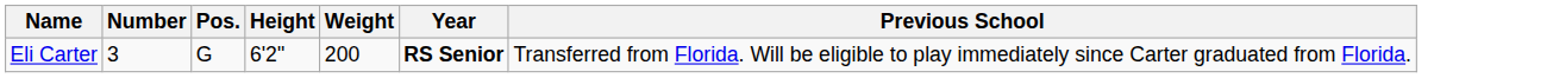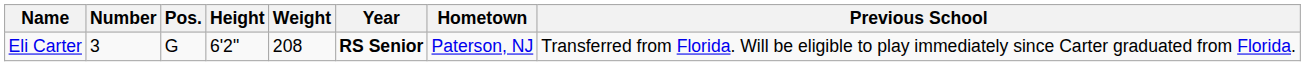 <table class="wikitable sortable" border="1">
 <tr>
 <th>Name</th>
 <th>Number</th>
 <th>Pos.</th>
 <th>Height</th>
 <th>Weight</th>
 <th>Year</th>
+<th>Hometown</th>
 <th class="unsortable">Previous School</th>
 </tr>
 <tr>
 <td><a href='#'>Eli Carter</a></td>
 <td>3</td>
 <td>G</td>
 <td>6'2"</td>
-<td>200</td>
+<td>208</td>
 <td><strong>RS Senior</strong></td>
+<td><a href='#'>Paterson, NJ</a></td>
 <td>Transferred from <a href='#'>Florida</a>. Will be eligible to play immediately since Carter graduated from <a href='#'>Florida</a>.</td>
 </tr>
 </table>
